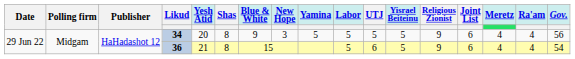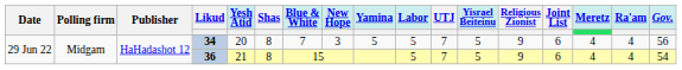 <table class="wikitable sortable" style=text-align:center;font-size:90%;line-height:12px>
 <tr>
 <th rowspan=2>Date</th>
 <th rowspan=2>Polling firm</th>
 <th rowspan=2>Publisher</th>
 <th><a href='#'>Likud</a></th>
 <th style=background:#cee><a href='#'>Yesh<br>Atid</a></th>
 <th><a href='#'>Shas</a></th>
 <th style=background:#cee><a href='#'>Blue &<br>White</a></th>
 <th style=background:#cee><a href='#'>New<br>Hope</a></th>
 <th style=background:#cee><a href='#'>Yamina</a></th>
 <th style=background:#cee><a href='#'>Labor</a></th>
 <th><a href='#'>UTJ</a></th>
 <th style="background:#cee; font-size:90%"><a href='#'>Yisrael<br>Beiteinu</a></th>
 <th style=font-size:90%><a href='#'>Religious<br>Zionist</a></th>
 <th><a href='#'>Joint<br>List</a></th>
 <th style=background:#cee><a href='#'>Meretz</a></th>
 <th style=background:#cee><a href='#'>Ra'am</a></th>
 <th style=background:#cee><a href='#'><em>Gov.</em></a></th>
 </tr>
 <tr>
 <th style=background:></th>
 <th style=background:></th>
 <th style=background:></th>
 <th style=background:></th>
 <th style=background:></th>
 <th style=background:></th>
 <th style=background:></th>
 <th style=background:></th>
 <th style=background:></th>
 <th style=background:></th>
 <th style=background:></th>
 <th style=background:#23e164></th>
 <th style=background:></th>
 <th style=background:></th>
 </tr>
 <tr>
 <td rowspan=2 data-sort-value=2022-06-29>29 Jun 22</td>
 <td rowspan=2>Midgam</td>
 <td rowspan=2><a href='#'>HaHadashot 12</a></td>
 <td style=background:#BBCDE4><strong>34</strong>	</td>
 <td>20					</td>
 <td>8					</td>
-<td>9					</td>
+<td>7					</td>
 <td>3					</td>
 <td>5					</td>
 <td>5					</td>
-<td>5					</td>
+<td>7					</td>
 <td>5					</td>
 <td>9					</td>
 <td>6					</td>
 <td>4					</td>
 <td>4					</td>
 <td>56					</td>
 </tr>
 <tr style=background:#fffdb0>
 <td style=background:#BBCDE4><strong>36</strong>	</td>
 <td>21					</td>
 <td>8					</td>
 <td colspan=2>15		</td>
 <td>	</td>
 <td>5					</td>
-<td>6					</td>
+<td>7					</td>
 <td>5					</td>
 <td>9					</td>
 <td>6					</td>
 <td>4					</td>
 <td>4					</td>
 <td>54					</td>
 </tr>
 </table>
